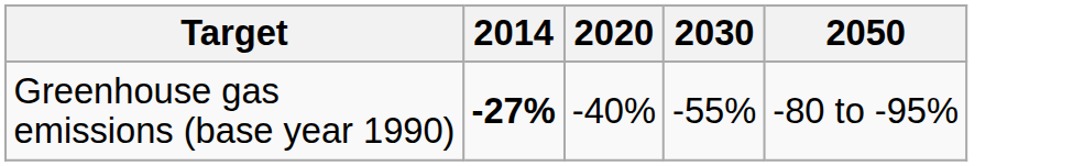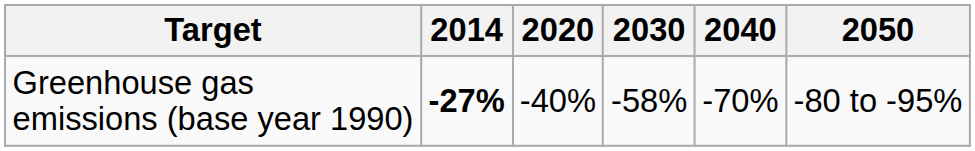 <table class="wikitable">
 <tr>
 <th>Target</th>
 <th>2014</th>
 <th>2020</th>
 <th>2030</th>
+<th>2040</th>
 <th>2050</th>
 </tr>
 <tr>
 <td>Greenhouse gas<br>emissions (base year 1990)</td>
 <td><strong>-27%</strong></td>
 <td>-40%</td>
-<td>-55%</td>
+<td>-58%</td>
+<td>-70%</td>
 <td>-80 to -95%</td>
 </tr>
 </table>
